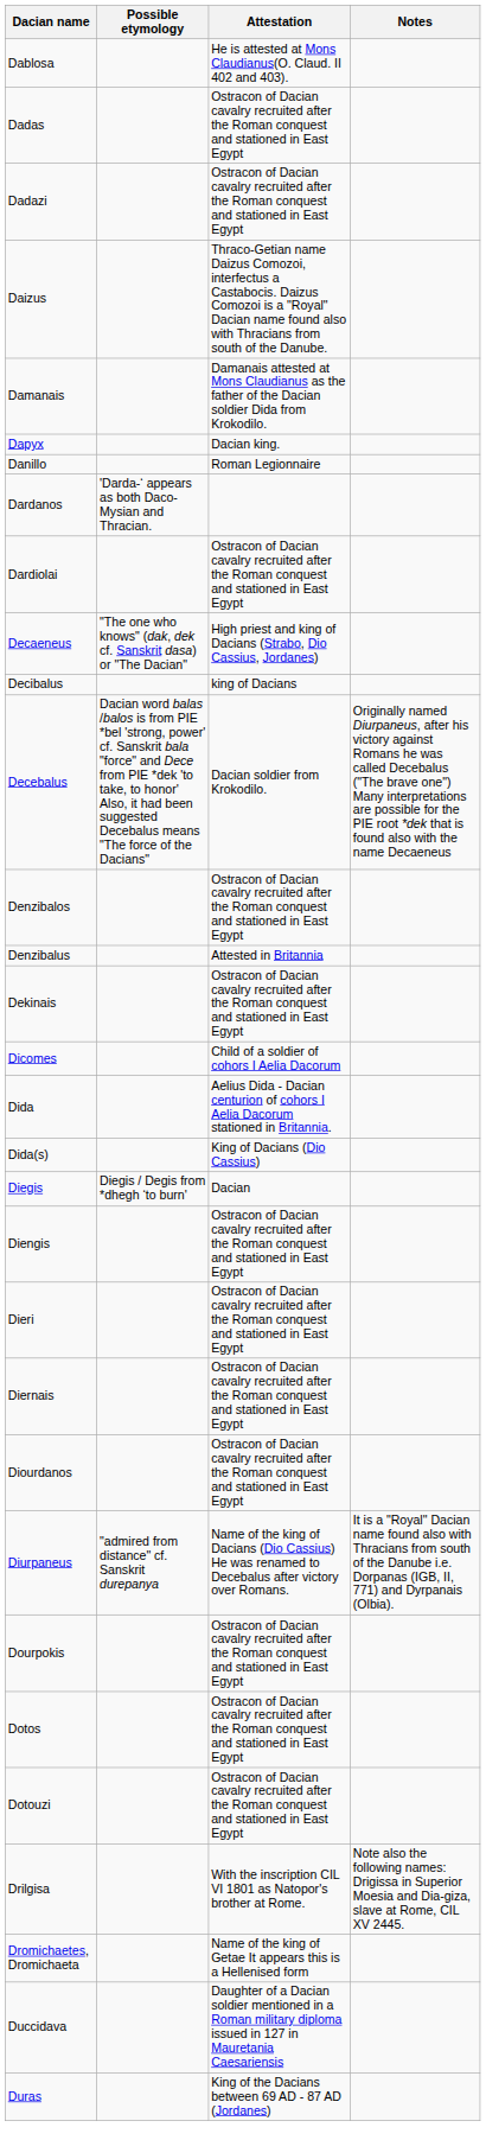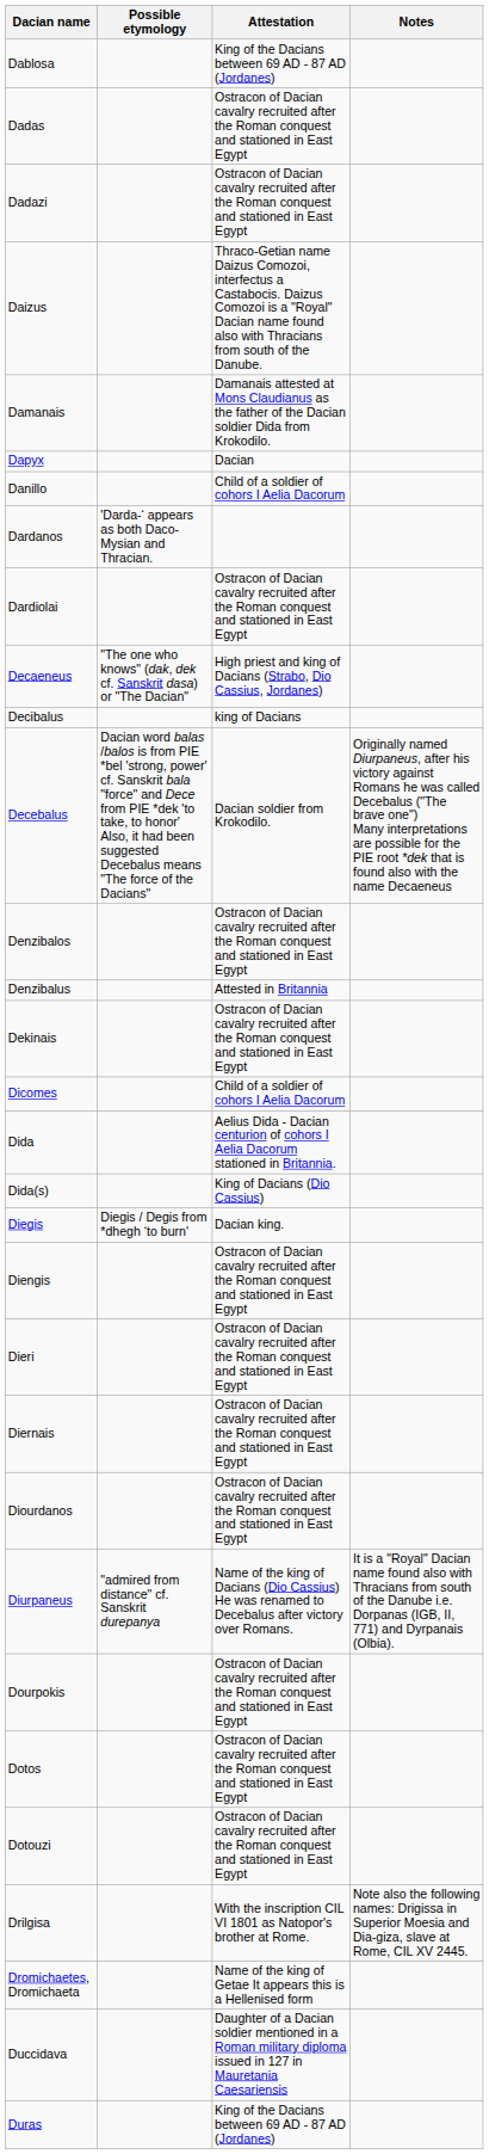 <table class="wikitable">
 <tr>
 <th>Dacian name</th>
 <th>Possible etymology</th>
 <th>Attestation</th>
 <th>Notes</th>
 </tr>
 <tr>
 <td>Dablosa</td>
 <td></td>
-<td>He is attested at <a href='#'>Mons Claudianus</a>(O. Claud. II 402 and 403).</td>
+<td>King of the Dacians between 69 AD - 87 AD (<a href='#'>Jordanes</a>)</td>
 <td></td>
 </tr>
 <tr>
 <td>Dadas</td>
 <td></td>
 <td>Ostracon of Dacian cavalry recruited after the Roman conquest and stationed in East Egypt </td>
 <td></td>
 </tr>
 <tr>
 <td>Dadazi</td>
 <td></td>
 <td>Ostracon of Dacian cavalry recruited after the Roman conquest and stationed in East Egypt </td>
 <td></td>
 </tr>
 <tr>
 <td>Daizus</td>
 <td></td>
 <td>Thraco-Getian name Daizus Comozoi, interfectus a Castabocis. Daizus Comozoi is a "Royal" Dacian name found also with Thracians from south of the Danube.</td>
 <td></td>
 </tr>
 <tr>
 <td>Damanais</td>
 <td></td>
 <td>Damanais attested at <a href='#'>Mons Claudianus</a> as the father of the Dacian soldier Dida from Krokodilo.</td>
 <td></td>
 </tr>
 <tr>
 <td><a href='#'>Dapyx</a></td>
 <td></td>
-<td>Dacian king.</td>
+<td>Dacian </td>
 <td></td>
 </tr>
 <tr>
 <td>Danillo</td>
 <td></td>
-<td>Roman Legionnaire</td>
+<td>Child of a soldier of <a href='#'>cohors I Aelia Dacorum</a></td>
 <td></td>
 </tr>
 <tr>
 <td>Dardanos</td>
 <td>'Darda-‘ appears as both Daco-Mysian and Thracian.</td>
 <td></td>
 <td></td>
 </tr>
 <tr>
 <td>Dardiolai</td>
 <td></td>
 <td>Ostracon of Dacian cavalry recruited after the Roman conquest and stationed in East Egypt </td>
 <td></td>
 </tr>
 <tr>
 <td><a href='#'>Decaeneus</a></td>
 <td>"The one who knows" (<em>dak</em>, <em>dek</em> cf. <a href='#'>Sanskrit</a> <em>dasa</em>) or "The Dacian" </td>
 <td>High priest and king of Dacians (<a href='#'>Strabo</a>, <a href='#'>Dio Cassius</a>, <a href='#'>Jordanes</a>)</td>
 <td></td>
 </tr>
 <tr>
 <td>Decibalus</td>
 <td></td>
 <td>king of Dacians </td>
 <td></td>
 </tr>
 <tr>
 <td><a href='#'>Decebalus</a></td>
 <td>Dacian word <em>balas</em> /<em>balos</em> is from PIE *bel 'strong, power' cf. Sanskrit <em>bala</em> "force" and <em>Dece</em> from PIE *dek 'to take, to honor'<br>Also, it had been suggested Decebalus means "The force of the Dacians" </td>
 <td>Dacian soldier from Krokodilo.</td>
 <td>Originally named <em>Diurpaneus</em>, after his victory against Romans he was called Decebalus ("The brave one")<br>Many interpretations are possible for the PIE root <em>*dek</em> that is found also with the name Decaeneus</td>
 </tr>
 <tr>
 <td>Denzibalos</td>
 <td></td>
 <td>Ostracon of Dacian cavalry recruited after the Roman conquest and stationed in East Egypt </td>
 <td></td>
 </tr>
 <tr>
 <td>Denzibalus</td>
 <td></td>
 <td>Attested in <a href='#'>Britannia</a> </td>
 <td></td>
 </tr>
 <tr>
 <td>Dekinais</td>
 <td></td>
 <td>Ostracon of Dacian cavalry recruited after the Roman conquest and stationed in East Egypt </td>
 <td></td>
 </tr>
 <tr>
 <td><a href='#'>Dicomes</a></td>
 <td></td>
 <td>Child of a soldier of <a href='#'>cohors I Aelia Dacorum</a></td>
 <td></td>
 </tr>
 <tr>
 <td>Dida</td>
 <td></td>
 <td>Aelius Dida - Dacian <a href='#'>centurion</a> of <a href='#'>cohors I Aelia Dacorum</a> stationed in <a href='#'>Britannia</a>.</td>
 <td></td>
 </tr>
 <tr>
 <td>Dida(s)</td>
 <td></td>
 <td>King of Dacians (<a href='#'>Dio Cassius</a>)</td>
 <td></td>
 </tr>
 <tr>
 <td><a href='#'>Diegis</a></td>
 <td>Diegis / Degis from *dhegh ‘to burn' </td>
-<td>Dacian </td>
+<td>Dacian king.</td>
 <td></td>
 </tr>
 <tr>
 <td>Diengis</td>
 <td></td>
 <td>Ostracon of Dacian cavalry recruited after the Roman conquest and stationed in East Egypt </td>
 <td></td>
 </tr>
 <tr>
 <td>Dieri</td>
 <td></td>
 <td>Ostracon of Dacian cavalry recruited after the Roman conquest and stationed in East Egypt </td>
 <td></td>
 </tr>
 <tr>
 <td>Diernais</td>
 <td></td>
 <td>Ostracon of Dacian cavalry recruited after the Roman conquest and stationed in East Egypt </td>
 <td></td>
 </tr>
 <tr>
 <td>Diourdanos</td>
 <td></td>
 <td>Ostracon of Dacian cavalry recruited after the Roman conquest and stationed in East Egypt </td>
 <td></td>
 </tr>
 <tr>
 <td><a href='#'>Diurpaneus</a></td>
 <td>"admired from distance" cf. Sanskrit <em>durepanya</em></td>
 <td>Name of the king of Dacians (<a href='#'>Dio Cassius</a>) He was renamed to Decebalus after victory over Romans.</td>
 <td>It is a "Royal" Dacian name found also with Thracians from south of the Danube i.e. Dorpanas (IGB, II, 771) and Dyrpanais (Olbia).</td>
 </tr>
 <tr>
 <td>Dourpokis</td>
 <td></td>
 <td>Ostracon of Dacian cavalry recruited after the Roman conquest and stationed in East Egypt </td>
 <td></td>
 </tr>
 <tr>
 <td>Dotos</td>
 <td></td>
 <td>Ostracon of Dacian cavalry recruited after the Roman conquest and stationed in East Egypt </td>
 <td></td>
 </tr>
 <tr>
 <td>Dotouzi</td>
 <td></td>
 <td>Ostracon of Dacian cavalry recruited after the Roman conquest and stationed in East Egypt </td>
 <td></td>
 </tr>
 <tr>
 <td>Drilgisa</td>
 <td></td>
 <td>With the inscription CIL VI 1801 as Natopor's brother at Rome.</td>
 <td>Note also the following names: Drigissa in Superior Moesia and Dia-giza, slave at Rome, CIL XV 2445.</td>
 </tr>
 <tr>
 <td><a href='#'>Dromichaetes</a>, Dromichaeta</td>
 <td></td>
 <td>Name of the king of Getae It appears this is a Hellenised form </td>
 <td></td>
 </tr>
 <tr>
 <td>Duccidava</td>
 <td></td>
 <td>Daughter of a Dacian soldier mentioned in a <a href='#'>Roman military diploma</a> issued in 127 in <a href='#'>Mauretania Caesariensis</a> </td>
 <td></td>
 </tr>
 <tr>
 <td><a href='#'>Duras</a></td>
 <td></td>
 <td>King of the Dacians between 69 AD - 87 AD (<a href='#'>Jordanes</a>)</td>
 <td></td>
 </tr>
 </table>
